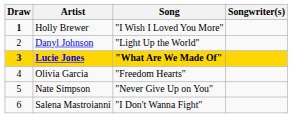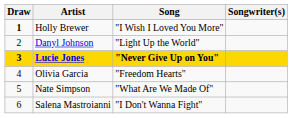 <table class="sortable wikitable" style="margin: 1em auto 1em auto; text-align:center;">
 <tr>
 <th>Draw</th>
 <th>Artist</th>
 <th>Song</th>
 <th class="unsortable">Songwriter(s)</th>
 </tr>
 <tr>
 <td><strong>1</strong></td>
 <td style="text-align:left;">Holly Brewer</td>
 <td style="text-align:left;">"I Wish I Loved You More"</td>
 <td style="text-align:left;"></td>
 </tr>
 <tr>
 <td>2</td>
 <td style="text-align:left;"><a href='#'>Danyl Johnson</a></td>
 <td style="text-align:left;">"Light Up the World"</td>
 <td style="text-align:left;"></td>
 </tr>
 <tr style="font-weight:bold; background:gold;">
 <td>3</td>
 <td style="text-align:left;"><a href='#'>Lucie Jones</a></td>
-<td style="text-align:left;">"What Are We Made Of"</td>
+<td style="text-align:left;">"Never Give Up on You"</td>
 <td style="text-align:left;"></td>
 </tr>
 <tr>
 <td>4</td>
 <td style="text-align:left;">Olivia Garcia</td>
 <td style="text-align:left;">"Freedom Hearts"</td>
 <td style="text-align:left;"></td>
 </tr>
 <tr>
 <td>5</td>
 <td style="text-align:left;">Nate Simpson</td>
-<td style="text-align:left;">"Never Give Up on You"</td>
+<td style="text-align:left;">"What Are We Made Of"</td>
 <td style="text-align:left;"></td>
 </tr>
 <tr>
 <td>6</td>
 <td style="text-align:left;">Salena Mastroianni</td>
 <td style="text-align:left;">"I Don't Wanna Fight"</td>
 <td style="text-align:left;"></td>
 </tr>
 </table>
